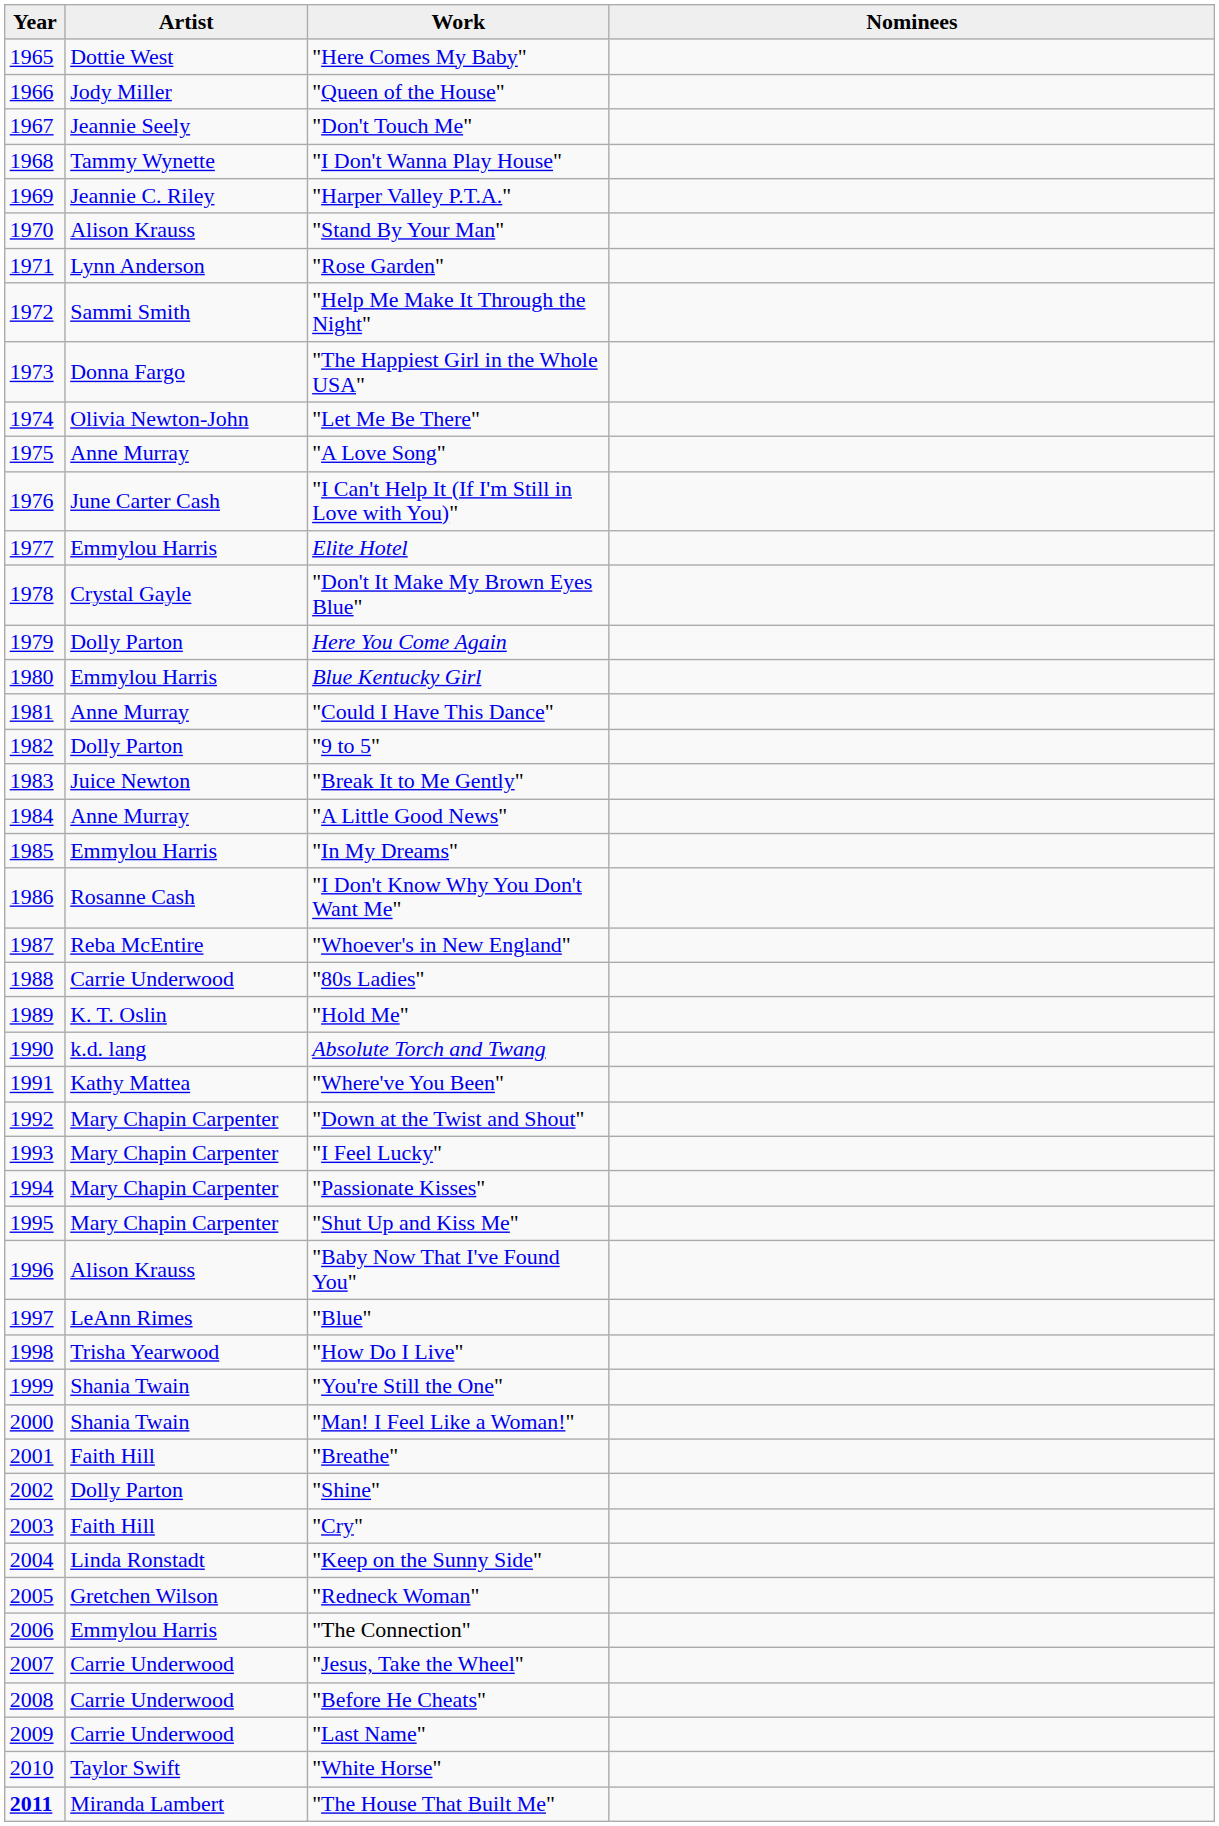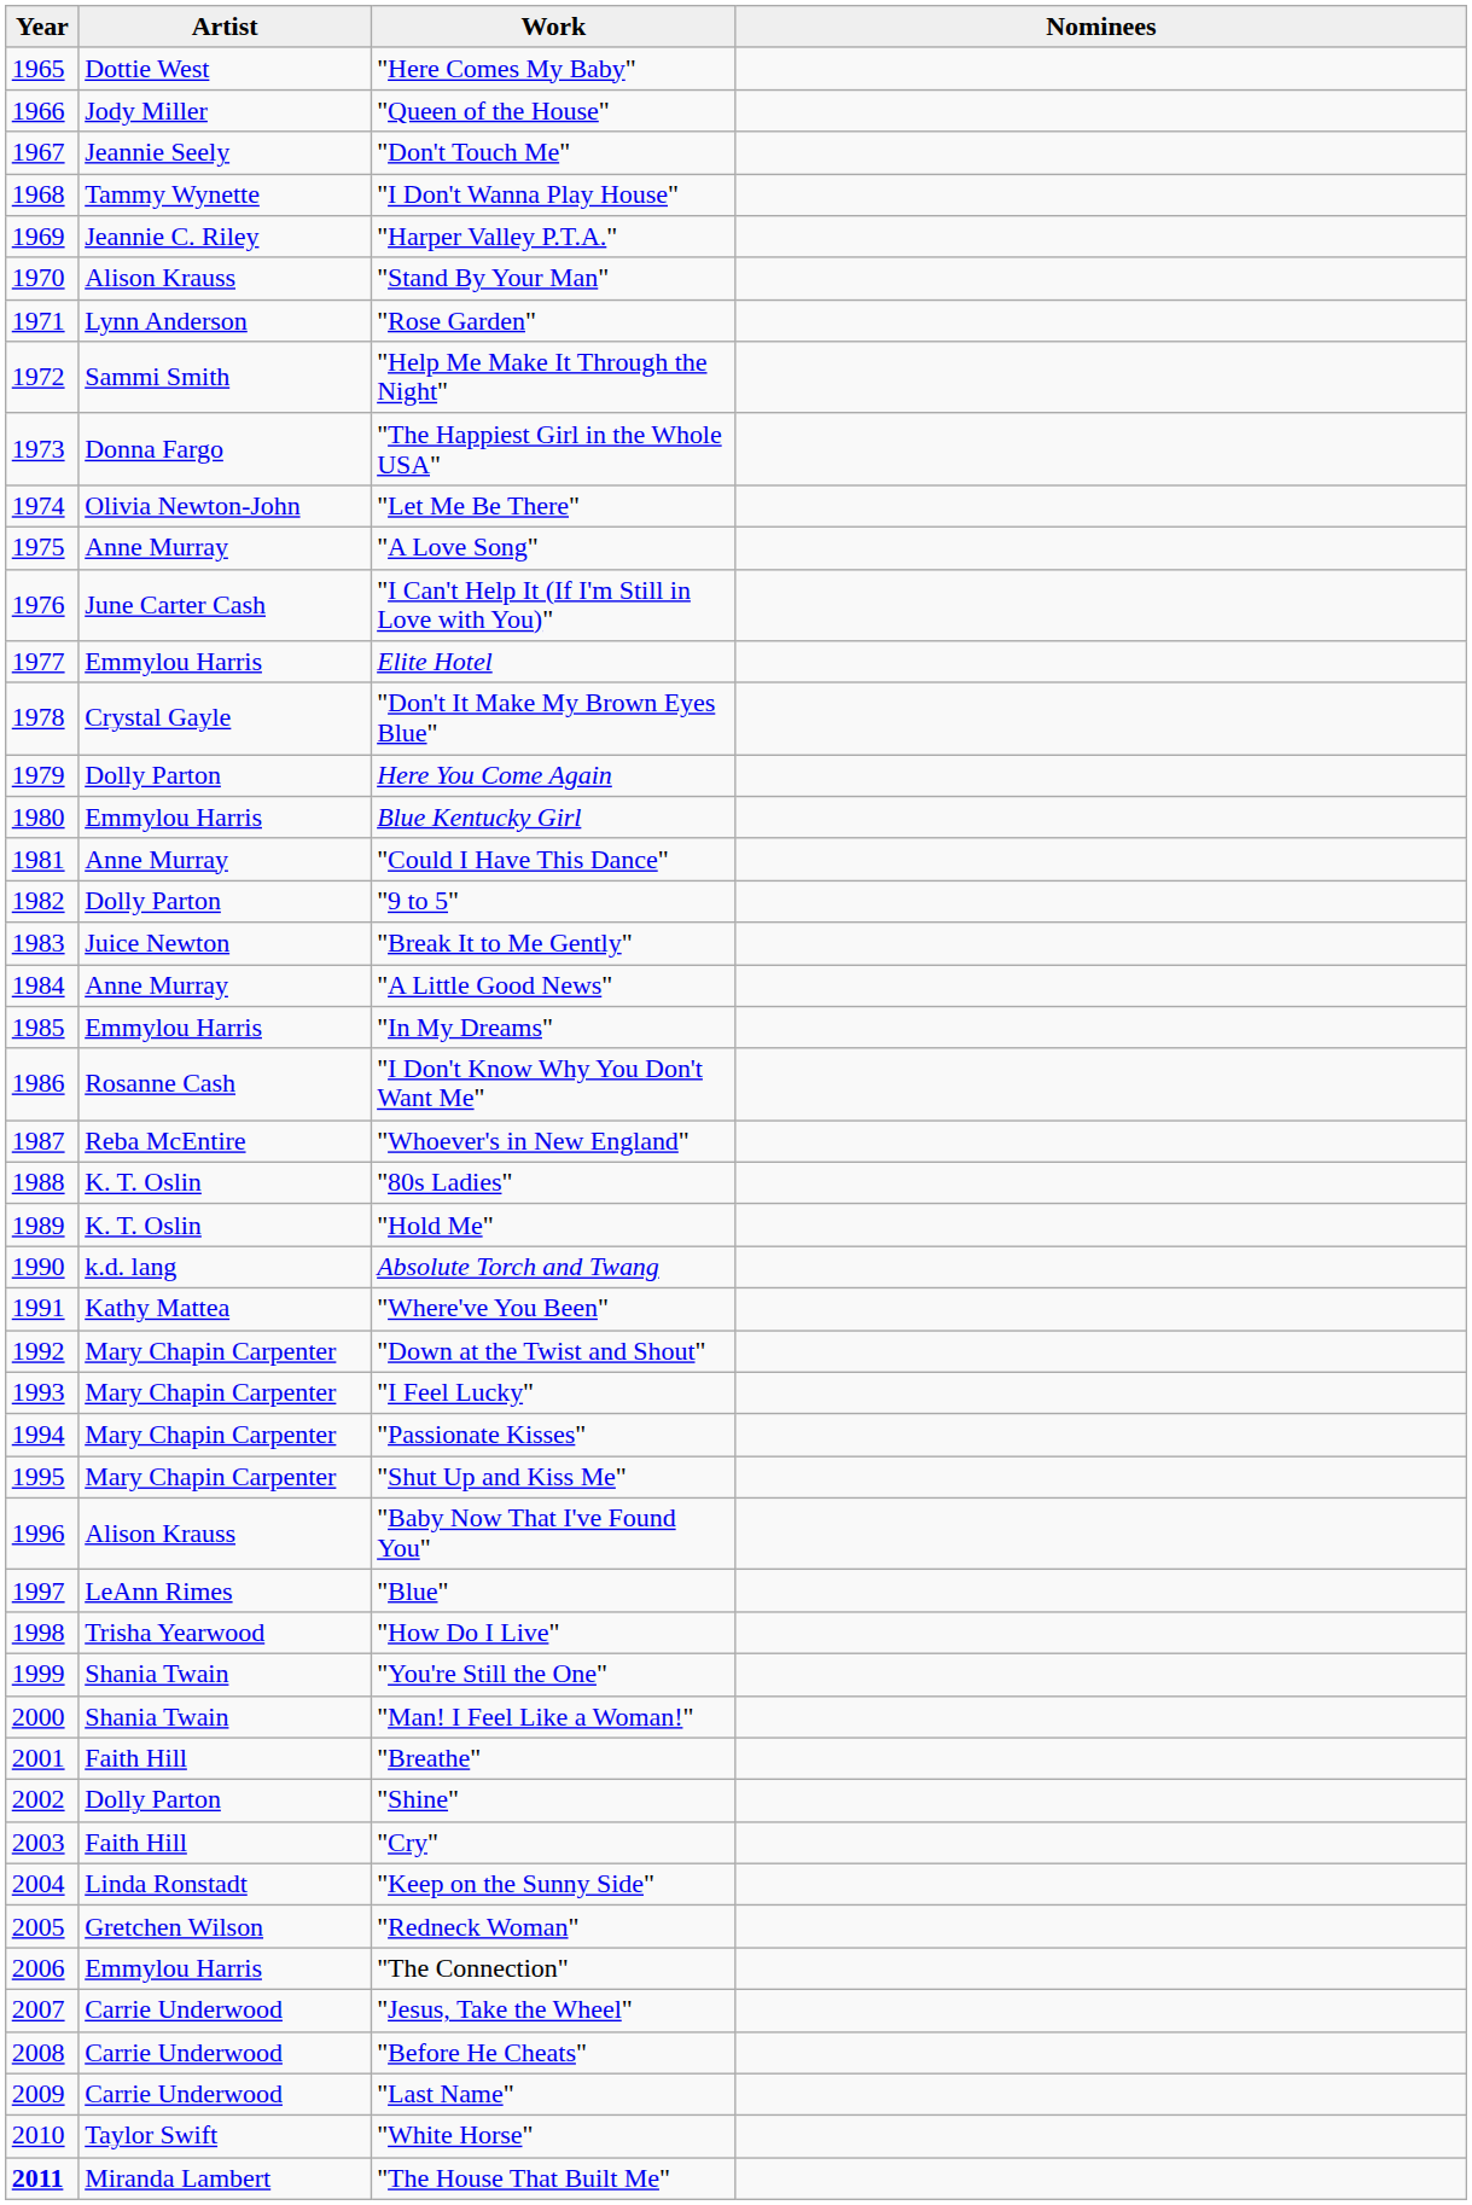 <table class="wikitable sortable" style="width:100%">
 <tr>
 <th scope="col" style="background:#efefef" width=5%>Year</th>
 <th scope="col" style="background:#efefef" width=20%>Artist</th>
 <th scope="col" style="background:#efefef" width=25%>Work</th>
 <th scope="col" style="background:#efefef" width=50%>Nominees</th>
 </tr>
 <tr>
 <td><a href='#'>1965</a></td>
 <td><a href='#'>Dottie West</a></td>
 <td>"<a href='#'>Here Comes My Baby</a>"</td>
 <td></td>
 </tr>
 <tr>
 <td><a href='#'>1966</a></td>
 <td><a href='#'>Jody Miller</a></td>
 <td>"<a href='#'>Queen of the House</a>"</td>
 <td></td>
 </tr>
 <tr>
 <td><a href='#'>1967</a></td>
 <td><a href='#'>Jeannie Seely</a></td>
 <td>"<a href='#'>Don't Touch Me</a>"</td>
 <td></td>
 </tr>
 <tr>
 <td><a href='#'>1968</a></td>
 <td><a href='#'>Tammy Wynette</a></td>
 <td>"<a href='#'>I Don't Wanna Play House</a>"</td>
 <td></td>
 </tr>
 <tr>
 <td><a href='#'>1969</a></td>
 <td><a href='#'>Jeannie C. Riley</a></td>
 <td>"<a href='#'>Harper Valley P.T.A.</a>"</td>
 <td></td>
 </tr>
 <tr>
 <td><a href='#'>1970</a></td>
 <td><a href='#'>Alison Krauss</a></td>
 <td>"<a href='#'>Stand By Your Man</a>"</td>
 <td></td>
 </tr>
 <tr>
 <td><a href='#'>1971</a></td>
 <td><a href='#'>Lynn Anderson</a></td>
 <td>"<a href='#'>Rose Garden</a>"</td>
 <td></td>
 </tr>
 <tr>
 <td><a href='#'>1972</a></td>
 <td><a href='#'>Sammi Smith</a></td>
 <td>"<a href='#'>Help Me Make It Through the Night</a>"</td>
 <td></td>
 </tr>
 <tr>
 <td><a href='#'>1973</a></td>
 <td><a href='#'>Donna Fargo</a></td>
 <td>"<a href='#'>The Happiest Girl in the Whole USA</a>"</td>
 <td></td>
 </tr>
 <tr>
 <td><a href='#'>1974</a></td>
 <td><a href='#'>Olivia Newton-John</a></td>
 <td>"<a href='#'>Let Me Be There</a>"</td>
 <td></td>
 </tr>
 <tr>
 <td><a href='#'>1975</a></td>
 <td><a href='#'>Anne Murray</a></td>
 <td>"<a href='#'>A Love Song</a>"</td>
 <td></td>
 </tr>
 <tr>
 <td><a href='#'>1976</a></td>
 <td><a href='#'>June Carter Cash</a></td>
 <td>"<a href='#'>I Can't Help It (If I'm Still in Love with You)</a>"</td>
 <td></td>
 </tr>
 <tr>
 <td><a href='#'>1977</a></td>
 <td><a href='#'>Emmylou Harris</a></td>
 <td><em><a href='#'>Elite Hotel</a></em></td>
 <td></td>
 </tr>
 <tr>
 <td><a href='#'>1978</a></td>
 <td><a href='#'>Crystal Gayle</a></td>
 <td>"<a href='#'>Don't It Make My Brown Eyes Blue</a>"</td>
 <td></td>
 </tr>
 <tr>
 <td><a href='#'>1979</a></td>
 <td><a href='#'>Dolly Parton</a></td>
 <td><em><a href='#'>Here You Come Again</a></em></td>
 <td></td>
 </tr>
 <tr>
 <td><a href='#'>1980</a></td>
 <td><a href='#'>Emmylou Harris</a></td>
 <td><em><a href='#'>Blue Kentucky Girl</a></em></td>
 <td></td>
 </tr>
 <tr>
 <td><a href='#'>1981</a></td>
 <td><a href='#'>Anne Murray</a></td>
 <td>"<a href='#'>Could I Have This Dance</a>"</td>
 <td></td>
 </tr>
 <tr>
 <td><a href='#'>1982</a></td>
 <td><a href='#'>Dolly Parton</a></td>
 <td>"<a href='#'>9 to 5</a>"</td>
 <td></td>
 </tr>
 <tr>
 <td><a href='#'>1983</a></td>
 <td><a href='#'>Juice Newton</a></td>
 <td>"<a href='#'>Break It to Me Gently</a>"</td>
 <td></td>
 </tr>
 <tr>
 <td><a href='#'>1984</a></td>
 <td><a href='#'>Anne Murray</a></td>
 <td>"<a href='#'>A Little Good News</a>"</td>
 <td></td>
 </tr>
 <tr>
 <td><a href='#'>1985</a></td>
 <td><a href='#'>Emmylou Harris</a></td>
 <td>"<a href='#'>In My Dreams</a>"</td>
 <td></td>
 </tr>
 <tr>
 <td><a href='#'>1986</a></td>
 <td><a href='#'>Rosanne Cash</a></td>
 <td>"<a href='#'>I Don't Know Why You Don't Want Me</a>"</td>
 <td></td>
 </tr>
 <tr>
 <td><a href='#'>1987</a></td>
 <td><a href='#'>Reba McEntire</a></td>
 <td>"<a href='#'>Whoever's in New England</a>"</td>
 <td></td>
 </tr>
 <tr>
 <td><a href='#'>1988</a></td>
-<td><a href='#'>Carrie Underwood</a></td>
+<td><a href='#'>K. T. Oslin</a></td>
 <td>"<a href='#'>80s Ladies</a>"</td>
 <td></td>
 </tr>
 <tr>
 <td><a href='#'>1989</a></td>
 <td><a href='#'>K. T. Oslin</a></td>
 <td>"<a href='#'>Hold Me</a>"</td>
 <td></td>
 </tr>
 <tr>
 <td><a href='#'>1990</a></td>
 <td><a href='#'>k.d. lang</a></td>
 <td><em><a href='#'>Absolute Torch and Twang</a></em></td>
 <td></td>
 </tr>
 <tr>
 <td><a href='#'>1991</a></td>
 <td><a href='#'>Kathy Mattea</a></td>
 <td>"<a href='#'>Where've You Been</a>"</td>
 <td></td>
 </tr>
 <tr>
 <td><a href='#'>1992</a></td>
 <td><a href='#'>Mary Chapin Carpenter</a></td>
 <td>"<a href='#'>Down at the Twist and Shout</a>"</td>
 <td></td>
 </tr>
 <tr>
 <td><a href='#'>1993</a></td>
 <td><a href='#'>Mary Chapin Carpenter</a></td>
 <td>"<a href='#'>I Feel Lucky</a>"</td>
 <td></td>
 </tr>
 <tr>
 <td><a href='#'>1994</a></td>
 <td><a href='#'>Mary Chapin Carpenter</a></td>
 <td>"<a href='#'>Passionate Kisses</a>"</td>
 <td></td>
 </tr>
 <tr>
 <td><a href='#'>1995</a></td>
 <td><a href='#'>Mary Chapin Carpenter</a></td>
 <td>"<a href='#'>Shut Up and Kiss Me</a>"</td>
 <td></td>
 </tr>
 <tr>
 <td><a href='#'>1996</a></td>
 <td><a href='#'>Alison Krauss</a></td>
 <td>"<a href='#'>Baby Now That I've Found You</a>"</td>
 <td></td>
 </tr>
 <tr>
 <td><a href='#'>1997</a></td>
 <td><a href='#'>LeAnn Rimes</a></td>
 <td>"<a href='#'>Blue</a>"</td>
 <td></td>
 </tr>
 <tr>
 <td><a href='#'>1998</a></td>
 <td><a href='#'>Trisha Yearwood</a></td>
 <td>"<a href='#'>How Do I Live</a>"</td>
 <td></td>
 </tr>
 <tr>
 <td><a href='#'>1999</a></td>
 <td><a href='#'>Shania Twain</a></td>
 <td>"<a href='#'>You're Still the One</a>"</td>
 <td></td>
 </tr>
 <tr>
 <td><a href='#'>2000</a></td>
 <td><a href='#'>Shania Twain</a></td>
 <td>"<a href='#'>Man! I Feel Like a Woman!</a>"</td>
 <td></td>
 </tr>
 <tr>
 <td><a href='#'>2001</a></td>
 <td><a href='#'>Faith Hill</a></td>
 <td>"<a href='#'>Breathe</a>"</td>
 <td></td>
 </tr>
 <tr>
 <td><a href='#'>2002</a></td>
 <td><a href='#'>Dolly Parton</a></td>
 <td>"<a href='#'>Shine</a>"</td>
 <td></td>
 </tr>
 <tr>
 <td><a href='#'>2003</a></td>
 <td><a href='#'>Faith Hill</a></td>
 <td>"<a href='#'>Cry</a>"</td>
 <td></td>
 </tr>
 <tr>
 <td><a href='#'>2004</a></td>
 <td><a href='#'>Linda Ronstadt</a></td>
 <td>"<a href='#'>Keep on the Sunny Side</a>"</td>
 <td></td>
 </tr>
 <tr>
 <td><a href='#'>2005</a></td>
 <td><a href='#'>Gretchen Wilson</a></td>
 <td>"<a href='#'>Redneck Woman</a>"</td>
 <td></td>
 </tr>
 <tr>
 <td><a href='#'>2006</a></td>
 <td><a href='#'>Emmylou Harris</a></td>
 <td>"The Connection"</td>
 <td></td>
 </tr>
 <tr>
 <td><a href='#'>2007</a></td>
 <td><a href='#'>Carrie Underwood</a></td>
 <td>"<a href='#'>Jesus, Take the Wheel</a>"</td>
 <td></td>
 </tr>
 <tr>
 <td><a href='#'>2008</a></td>
 <td><a href='#'>Carrie Underwood</a></td>
 <td>"<a href='#'>Before He Cheats</a>"</td>
 <td></td>
 </tr>
 <tr>
 <td><a href='#'>2009</a></td>
 <td><a href='#'>Carrie Underwood</a></td>
 <td>"<a href='#'>Last Name</a>"</td>
 <td></td>
 </tr>
 <tr>
 <td><a href='#'>2010</a></td>
 <td><a href='#'>Taylor Swift</a></td>
 <td>"<a href='#'>White Horse</a>"</td>
 <td></td>
 </tr>
 <tr>
 <td><strong><a href='#'>2011</a></strong></td>
 <td><a href='#'>Miranda Lambert</a></td>
 <td>"<a href='#'>The House That Built Me</a>"</td>
 <td></td>
 </tr>
 </table>
